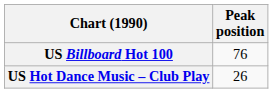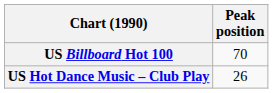 <table class="wikitable sortable plainrowheaders" style="text-align:center;">
 <tr>
 <th scope="col">Chart (1990)</th>
 <th scope="col">Peak<br>position</th>
 </tr>
 <tr>
 <th scope="row">US <a href='#'><em>Billboard</em> Hot 100</a></th>
-<td style="text-align:center;">76</td>
+<td style="text-align:center;">70</td>
 </tr>
 <tr>
 <th scope="row">US <a href='#'>Hot Dance Music – Club Play</a></th>
 <td style="text-align:center;">26</td>
 </tr>
 </table>
